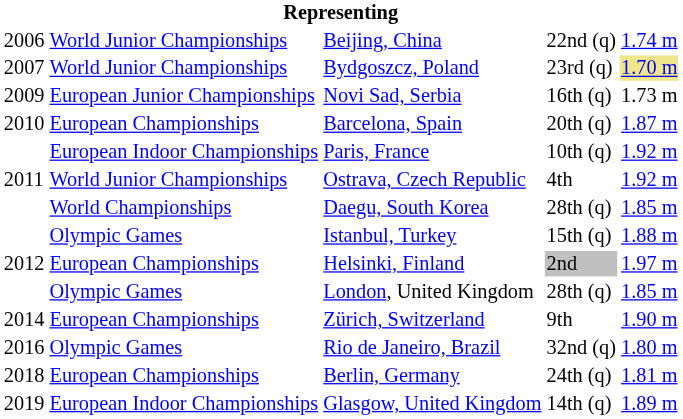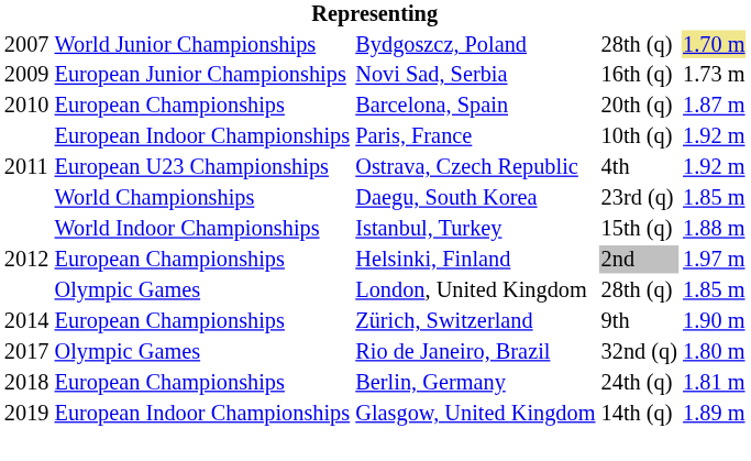 <table>
 <tr>
 <th colspan="5">Representing </th>
 </tr>
 <tr>
-<td>2006</td>
-<td><a href='#'>World Junior Championships</a></td>
-<td><a href='#'>Beijing, China</a></td>
-<td>22nd (q)</td>
-<td><a href='#'>1.74 m</a></td>
-</tr>
-<tr>
 <td>2007</td>
 <td><a href='#'>World Junior Championships</a></td>
 <td><a href='#'>Bydgoszcz, Poland</a></td>
-<td>23rd (q)</td>
+<td>28th (q)</td>
 <td style="background: khaki;"><a href='#'>1.70 m</a></td>
 </tr>
 <tr>
 <td>2009</td>
 <td><a href='#'>European Junior Championships</a></td>
 <td><a href='#'>Novi Sad, Serbia</a></td>
 <td>16th (q)</td>
 <td>1.73 m</td>
 </tr>
 <tr>
 <td>2010</td>
 <td><a href='#'>European Championships</a></td>
 <td><a href='#'>Barcelona, Spain</a></td>
 <td>20th (q)</td>
 <td><a href='#'>1.87 m</a></td>
 </tr>
 <tr>
 <td rowspan=3>2011</td>
 <td><a href='#'>European Indoor Championships</a></td>
 <td><a href='#'>Paris, France</a></td>
 <td>10th (q)</td>
 <td><a href='#'>1.92 m</a></td>
 </tr>
 <tr>
-<td><a href='#'>World Junior Championships</a></td>
+<td><a href='#'>European U23 Championships</a></td>
 <td><a href='#'>Ostrava, Czech Republic</a></td>
 <td>4th</td>
 <td><a href='#'>1.92 m</a></td>
 </tr>
 <tr>
 <td><a href='#'>World Championships</a></td>
 <td><a href='#'>Daegu, South Korea</a></td>
-<td>28th (q)</td>
+<td>23rd (q)</td>
 <td><a href='#'>1.85 m</a></td>
 </tr>
 <tr>
 <td rowspan=3>2012</td>
-<td><a href='#'>Olympic Games</a></td>
+<td><a href='#'>World Indoor Championships</a></td>
 <td><a href='#'>Istanbul, Turkey</a></td>
 <td>15th (q)</td>
 <td><a href='#'>1.88 m</a></td>
 </tr>
 <tr>
 <td><a href='#'>European Championships</a></td>
 <td><a href='#'>Helsinki, Finland</a></td>
 <td bgcolor=silver>2nd</td>
 <td><a href='#'>1.97 m</a></td>
 </tr>
 <tr>
 <td><a href='#'>Olympic Games</a></td>
 <td><a href='#'>London</a>, United Kingdom</td>
 <td>28th (q)</td>
 <td><a href='#'>1.85 m</a></td>
 </tr>
 <tr>
 <td>2014</td>
 <td><a href='#'>European Championships</a></td>
 <td><a href='#'>Zürich, Switzerland</a></td>
 <td>9th</td>
 <td><a href='#'>1.90 m</a></td>
 </tr>
 <tr>
-<td>2016</td>
+<td>2017</td>
 <td><a href='#'>Olympic Games</a></td>
 <td><a href='#'>Rio de Janeiro, Brazil</a></td>
 <td>32nd (q)</td>
 <td><a href='#'>1.80 m</a></td>
 </tr>
 <tr>
 <td>2018</td>
 <td><a href='#'>European Championships</a></td>
 <td><a href='#'>Berlin, Germany</a></td>
 <td>24th (q)</td>
 <td><a href='#'>1.81 m</a></td>
 </tr>
 <tr>
 <td>2019</td>
 <td><a href='#'>European Indoor Championships</a></td>
 <td><a href='#'>Glasgow, United Kingdom</a></td>
 <td>14th (q)</td>
 <td><a href='#'>1.89 m</a></td>
 </tr>
 </table>
